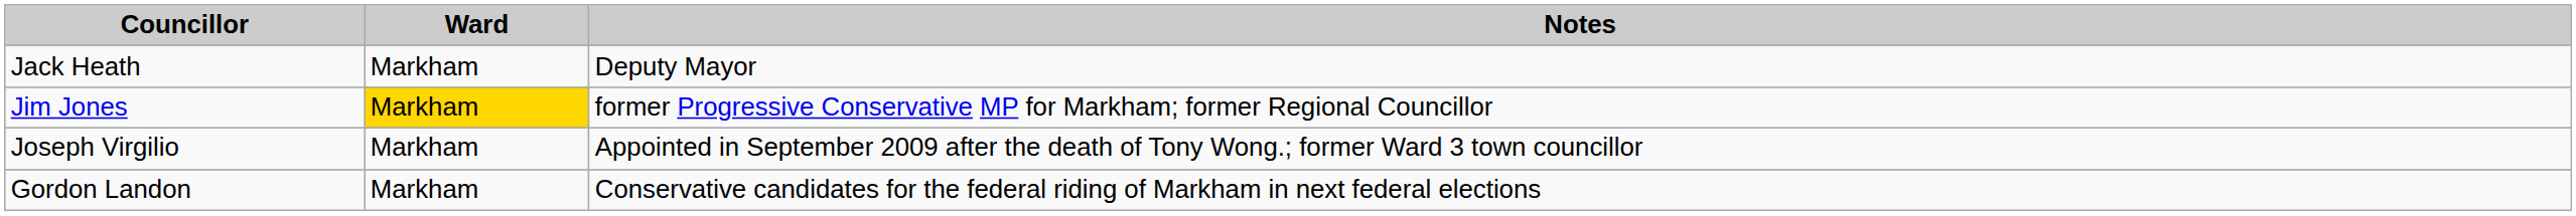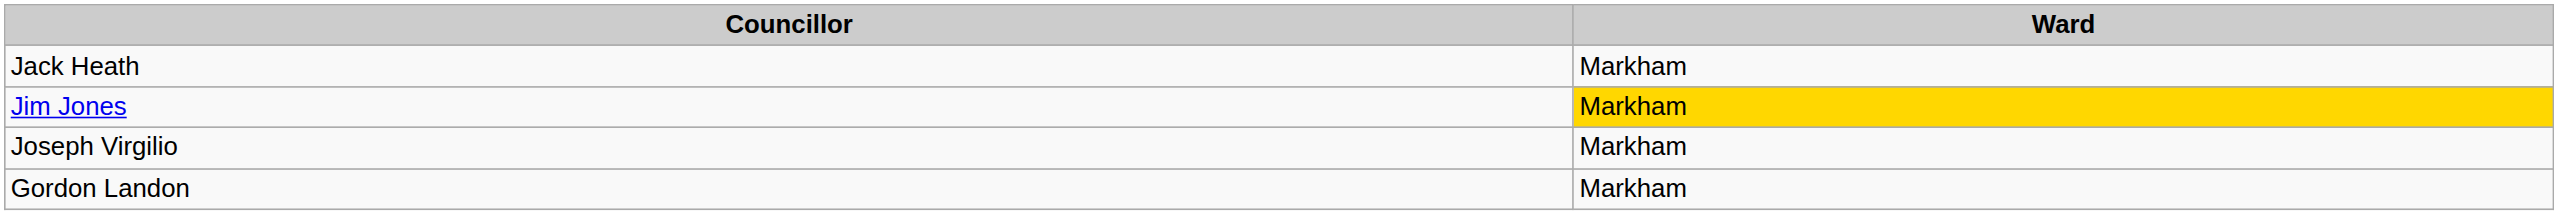 <table class="wikitable" width=100%>
 <tr>
 <th style="background:#cccccc;"><strong>Councillor</strong></th>
 <th style="background:#cccccc;"><strong>Ward</strong></th>
-<th style="background:#cccccc;"><strong>Notes</strong></th>
 </tr>
 <tr>
 <td>Jack Heath</td>
 <td>Markham</td>
-<td>Deputy Mayor</td>
 </tr>
 <tr>
 <td><a href='#'>Jim Jones</a></td>
 <td style="background: gold;">Markham</td>
-<td>former <a href='#'>Progressive Conservative</a> <a href='#'>MP</a> for Markham; former Regional Councillor</td>
 </tr>
 <tr>
 <td>Joseph Virgilio</td>
 <td>Markham</td>
-<td>Appointed in September 2009 after the death of Tony Wong.; former Ward 3 town councillor</td>
 </tr>
 <tr>
 <td>Gordon Landon</td>
 <td>Markham</td>
-<td>Conservative candidates for the federal riding of Markham in next federal elections</td>
 </tr>
 </table>
